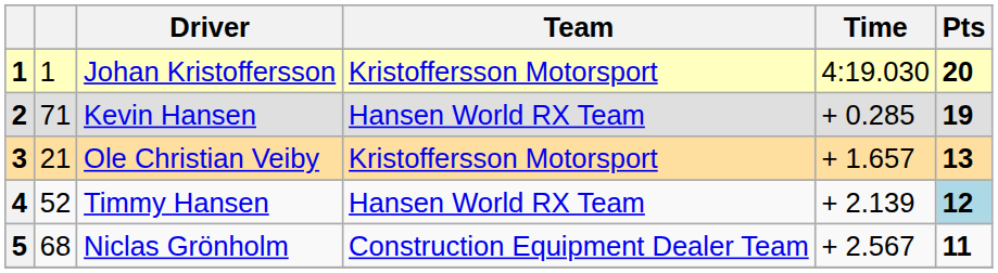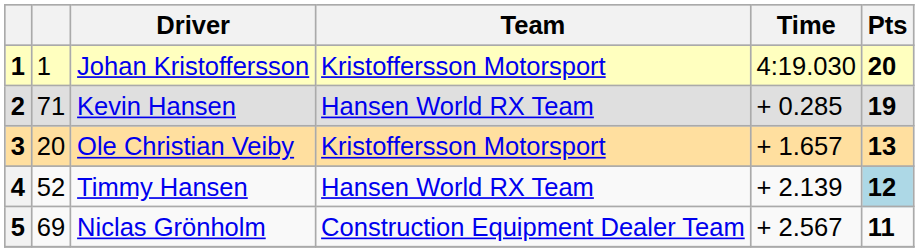 <table class="wikitable" style="font-size:95%">
 <tr>
 <th></th>
 <th></th>
 <th>Driver</th>
 <th>Team</th>
 <th>Time</th>
 <th>Pts</th>
 </tr>
 <tr>
 <th style="background:#ffffbf;">1</th>
 <td style="background:#ffffbf;">1</td>
 <td style="background:#ffffbf;"> <a href='#'>Johan Kristoffersson</a></td>
 <td style="background:#ffffbf;"><a href='#'>Kristoffersson Motorsport</a></td>
 <td style="background:#ffffbf;">4:19.030</td>
 <td style="background:#ffffbf;"><strong>20</strong></td>
 </tr>
 <tr>
 <th style="background:#dfdfdf;">2</th>
 <td style="background:#dfdfdf;">71</td>
 <td style="background:#dfdfdf;"> <a href='#'>Kevin Hansen</a></td>
 <td style="background:#dfdfdf;"><a href='#'>Hansen World RX Team</a></td>
 <td style="background:#dfdfdf;">+ 0.285</td>
 <td style="background:#dfdfdf;"><strong>19</strong></td>
 </tr>
 <tr>
 <th style="background:#ffdf9f;">3</th>
-<td style="background:#ffdf9f;">21</td>
+<td style="background:#ffdf9f;">20</td>
 <td style="background:#ffdf9f;"> <a href='#'>Ole Christian Veiby</a></td>
 <td style="background:#ffdf9f;"><a href='#'>Kristoffersson Motorsport</a></td>
 <td style="background:#ffdf9f;">+ 1.657</td>
 <td style="background:#ffdf9f;"><strong>13</strong></td>
 </tr>
 <tr>
 <th>4</th>
 <td>52</td>
 <td> <a href='#'>Timmy Hansen</a></td>
 <td><a href='#'>Hansen World RX Team</a></td>
 <td>+ 2.139</td>
 <td style="background: lightblue;"><strong>12</strong></td>
 </tr>
 <tr>
 <th>5</th>
-<td>68</td>
+<td>69</td>
 <td> <a href='#'>Niclas Grönholm</a></td>
 <td><a href='#'>Construction Equipment Dealer Team</a></td>
 <td>+ 2.567</td>
 <td><strong>11</strong></td>
 </tr>
 <tr>
 </tr>
 </table>
